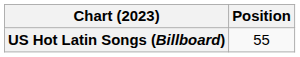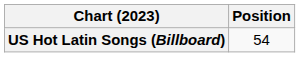 <table class="wikitable sortable plainrowheaders" style="text-align:center">
 <tr>
 <th scope="col">Chart (2023)</th>
 <th scope="col">Position</th>
 </tr>
 <tr>
 <th scope="row">US Hot Latin Songs (<em>Billboard</em>)</th>
-<td>55</td>
+<td>54</td>
 </tr>
 </table>
